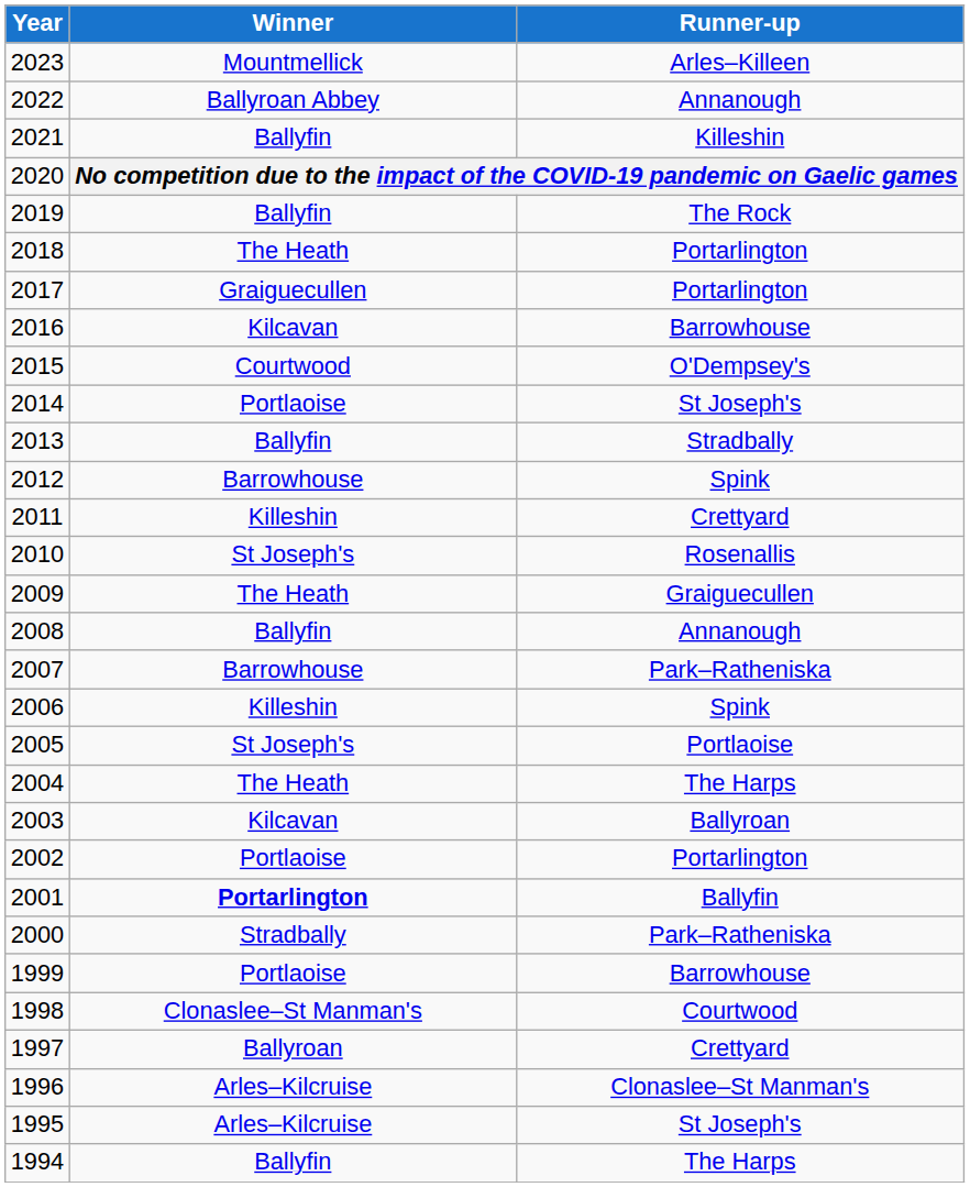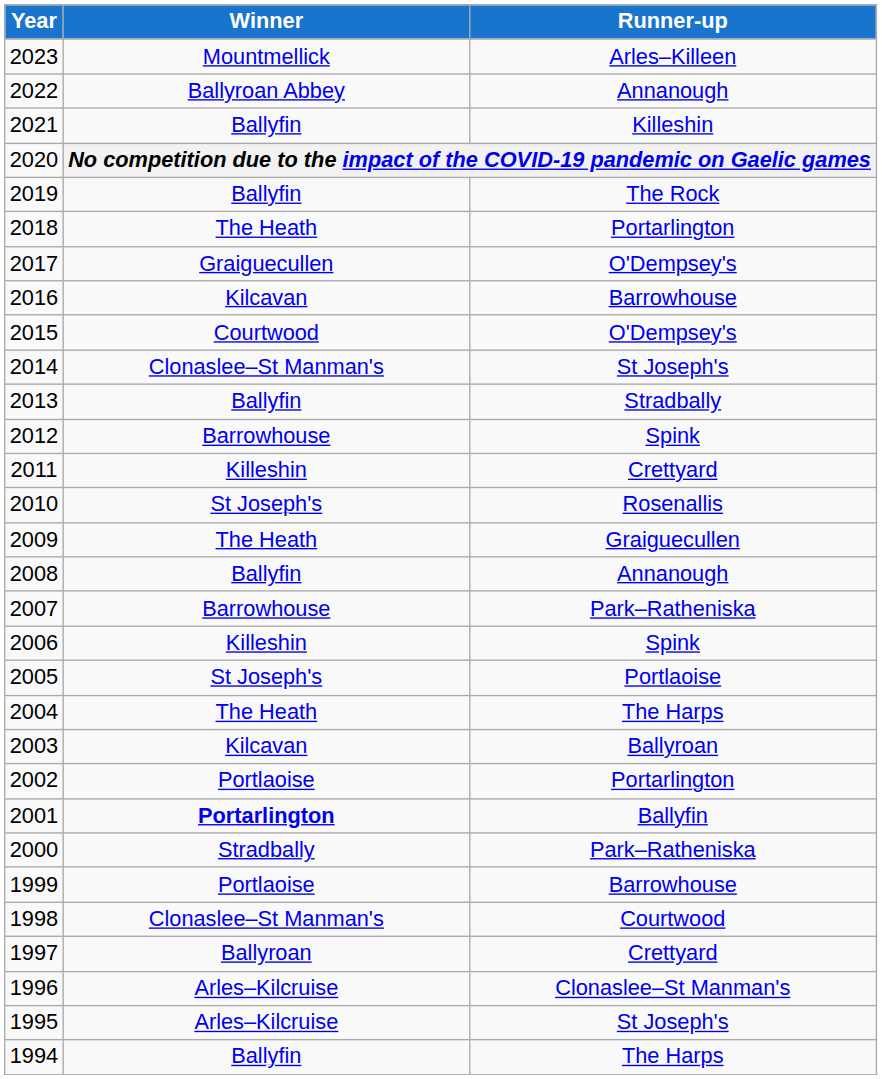 <table class="wikitable" style="text-align:center;">
 <tr>
 <th style="background:#1874CD;color:white">Year</th>
 <th style="background:#1874CD;color:white">Winner</th>
 <th style="background:#1874CD;color:white">Runner-up</th>
 </tr>
 <tr>
 <td>2023</td>
 <td><a href='#'>Mountmellick</a></td>
 <td><a href='#'>Arles–Killeen</a></td>
 </tr>
 <tr>
 <td>2022</td>
 <td><a href='#'>Ballyroan Abbey</a></td>
 <td><a href='#'>Annanough</a></td>
 </tr>
 <tr>
 <td>2021</td>
 <td><a href='#'>Ballyfin</a></td>
 <td><a href='#'>Killeshin</a></td>
 </tr>
 <tr>
 <td>2020</td>
 <th colspan=2 align=center><em>No competition due to the <a href='#'>impact of the COVID-19 pandemic on Gaelic games</a></em></th>
 </tr>
 <tr>
 <td>2019</td>
 <td><a href='#'>Ballyfin</a></td>
 <td><a href='#'>The Rock</a></td>
 </tr>
 <tr>
 <td>2018</td>
 <td><a href='#'>The Heath</a></td>
 <td><a href='#'>Portarlington</a></td>
 </tr>
 <tr>
 <td>2017</td>
 <td><a href='#'>Graiguecullen</a></td>
-<td><a href='#'>Portarlington</a></td>
+<td><a href='#'>O'Dempsey's</a></td>
 </tr>
 <tr>
 <td>2016</td>
 <td><a href='#'>Kilcavan</a></td>
 <td><a href='#'>Barrowhouse</a></td>
 </tr>
 <tr>
 <td>2015</td>
 <td><a href='#'>Courtwood</a></td>
 <td><a href='#'>O'Dempsey's</a></td>
 </tr>
 <tr>
 <td>2014</td>
-<td><a href='#'>Portlaoise</a></td>
+<td><a href='#'>Clonaslee–St Manman's</a></td>
 <td><a href='#'>St Joseph's</a></td>
 </tr>
 <tr>
 <td>2013</td>
 <td><a href='#'>Ballyfin</a></td>
 <td><a href='#'>Stradbally</a></td>
 </tr>
 <tr>
 <td>2012</td>
 <td><a href='#'>Barrowhouse</a></td>
 <td><a href='#'>Spink</a></td>
 </tr>
 <tr>
 <td>2011</td>
 <td><a href='#'>Killeshin</a></td>
 <td><a href='#'>Crettyard</a></td>
 </tr>
 <tr>
 <td>2010</td>
 <td><a href='#'>St Joseph's</a></td>
 <td><a href='#'>Rosenallis</a></td>
 </tr>
 <tr>
 <td>2009</td>
 <td><a href='#'>The Heath</a></td>
 <td><a href='#'>Graiguecullen</a></td>
 </tr>
 <tr>
 <td>2008</td>
 <td><a href='#'>Ballyfin</a></td>
 <td><a href='#'>Annanough</a></td>
 </tr>
 <tr>
 <td>2007</td>
 <td><a href='#'>Barrowhouse</a></td>
 <td><a href='#'>Park–Ratheniska</a></td>
 </tr>
 <tr>
 <td>2006</td>
 <td><a href='#'>Killeshin</a></td>
 <td><a href='#'>Spink</a></td>
 </tr>
 <tr>
 <td>2005</td>
 <td><a href='#'>St Joseph's</a></td>
 <td><a href='#'>Portlaoise</a></td>
 </tr>
 <tr>
 <td>2004</td>
 <td><a href='#'>The Heath</a></td>
 <td><a href='#'>The Harps</a></td>
 </tr>
 <tr>
 <td>2003</td>
 <td><a href='#'>Kilcavan</a></td>
 <td><a href='#'>Ballyroan</a></td>
 </tr>
 <tr>
 <td>2002</td>
 <td><a href='#'>Portlaoise</a></td>
 <td><a href='#'>Portarlington</a></td>
 </tr>
 <tr>
 <td>2001</td>
 <td><strong><a href='#'>Portarlington</a></strong></td>
 <td><a href='#'>Ballyfin</a></td>
 </tr>
 <tr>
 <td>2000</td>
 <td><a href='#'>Stradbally</a></td>
 <td><a href='#'>Park–Ratheniska</a></td>
 </tr>
 <tr>
 <td>1999</td>
 <td><a href='#'>Portlaoise</a></td>
 <td><a href='#'>Barrowhouse</a></td>
 </tr>
 <tr>
 <td>1998</td>
 <td><a href='#'>Clonaslee–St Manman's</a></td>
 <td><a href='#'>Courtwood</a></td>
 </tr>
 <tr>
 <td>1997</td>
 <td><a href='#'>Ballyroan</a></td>
 <td><a href='#'>Crettyard</a></td>
 </tr>
 <tr>
 <td>1996</td>
 <td><a href='#'>Arles–Kilcruise</a></td>
 <td><a href='#'>Clonaslee–St Manman's</a></td>
 </tr>
 <tr>
 <td>1995</td>
 <td><a href='#'>Arles–Kilcruise</a></td>
 <td><a href='#'>St Joseph's</a></td>
 </tr>
 <tr>
 <td>1994</td>
 <td><a href='#'>Ballyfin</a></td>
 <td><a href='#'>The Harps</a></td>
 </tr>
 <tr>
 </tr>
 </table>
